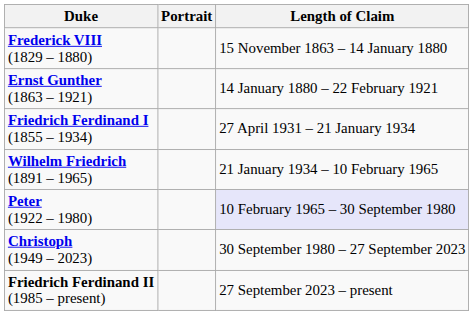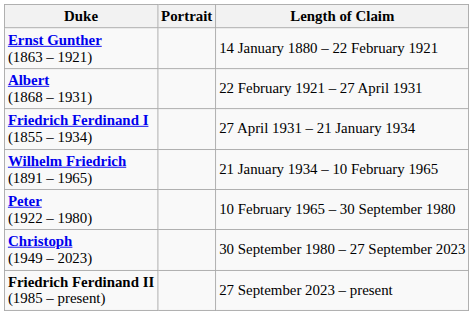 <table class="wikitable">
 <tr>
 <th>Duke</th>
 <th>Portrait</th>
 <th>Length of Claim</th>
 </tr>
 <tr>
-<td><strong><a href='#'>Frederick VIII</a></strong><br>(1829 – 1880)</td>
-<td></td>
-<td>15 November 1863 – 14 January 1880</td>
-</tr>
-<tr>
 <td><strong><a href='#'>Ernst Gunther</a></strong><br>(1863 – 1921)</td>
 <td></td>
 <td>14 January 1880 – 22 February 1921</td>
+</tr>
+<tr>
+<td><strong><a href='#'>Albert</a></strong><br>(1868 – 1931)</td>
+<td></td>
+<td>22 February 1921 – 27 April 1931</td>
 </tr>
 <tr>
 <td><a href='#'><strong>Friedrich Ferdinand I</strong></a><br>(1855 – 1934)</td>
 <td></td>
 <td>27 April 1931 – 21 January 1934</td>
 </tr>
 <tr>
 <td><a href='#'><strong>Wilhelm Friedrich</strong></a><br>(1891 – 1965)</td>
 <td></td>
 <td>21 January 1934 – 10 February 1965</td>
 </tr>
 <tr>
 <td><strong><a href='#'>Peter</a></strong><br>(1922 – 1980)</td>
 <td></td>
-<td style="background: lavender;">10 February 1965 – 30 September 1980</td>
+<td>10 February 1965 – 30 September 1980</td>
 </tr>
 <tr>
 <td><strong><a href='#'>Christoph</a></strong><br>(1949 – 2023)</td>
 <td></td>
 <td>30 September 1980 – 27 September 2023</td>
 </tr>
 <tr>
 <td><strong>Friedrich Ferdinand II</strong><br>(1985 – present)</td>
 <td></td>
 <td>27 September 2023 – present</td>
 </tr>
 </table>
